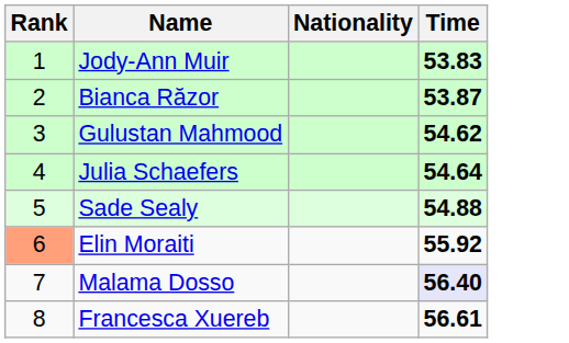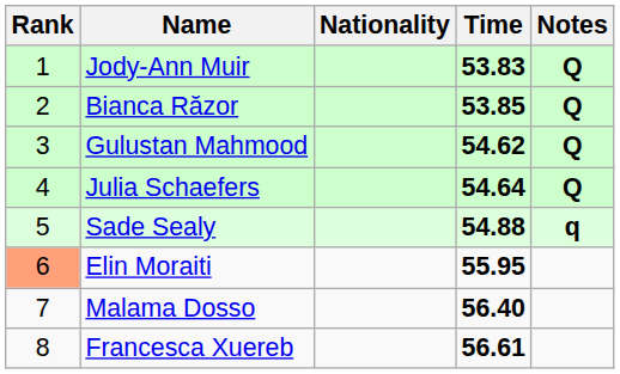 <table class="wikitable sortable" style="text-align:center">
 <tr>
 <th>Rank</th>
 <th>Name</th>
 <th>Nationality</th>
 <th>Time</th>
+<th>Notes</th>
 </tr>
 <tr bgcolor=ccffcc>
 <td>1</td>
 <td align=left><a href='#'>Jody-Ann Muir</a></td>
 <td align=left></td>
 <td><strong>53.83</strong></td>
+<td><strong>Q</strong></td>
 </tr>
 <tr bgcolor=ccffcc>
 <td>2</td>
 <td align=left><a href='#'>Bianca Răzor</a></td>
 <td align=left></td>
-<td><strong>53.87</strong></td>
+<td><strong>53.85</strong></td>
+<td><strong>Q</strong></td>
 </tr>
 <tr bgcolor=ccffcc>
 <td>3</td>
 <td align=left><a href='#'>Gulustan Mahmood</a></td>
 <td align=left></td>
 <td><strong>54.62</strong></td>
+<td><strong>Q</strong></td>
 </tr>
 <tr bgcolor=ccffcc>
 <td>4</td>
 <td align=left><a href='#'>Julia Schaefers</a></td>
 <td align=left></td>
 <td><strong>54.64</strong></td>
+<td><strong>Q</strong></td>
 </tr>
 <tr bgcolor=ddffdd>
 <td>5</td>
 <td align=left><a href='#'>Sade Sealy</a></td>
 <td align=left></td>
 <td><strong>54.88</strong></td>
+<td><strong>q</strong></td>
 </tr>
 <tr>
 <td style="background: lightsalmon;">6</td>
 <td align=left><a href='#'>Elin Moraiti</a></td>
 <td align=left></td>
-<td><strong>55.92</strong></td>
+<td><strong>55.95</strong></td>
+<td></td>
 </tr>
 <tr>
 <td>7</td>
 <td align=left><a href='#'>Malama Dosso</a></td>
 <td align=left></td>
-<td style="background: lavender;"><strong>56.40</strong></td>
+<td><strong>56.40</strong></td>
+<td></td>
 </tr>
 <tr>
 <td>8</td>
 <td align=left><a href='#'>Francesca Xuereb</a></td>
 <td align=left></td>
 <td><strong>56.61</strong></td>
+<td></td>
 </tr>
 </table>
